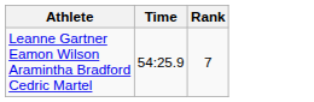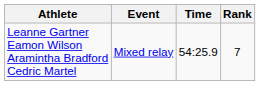 <table class="wikitable" style="font-size:90%">
 <tr>
 <th>Athlete</th>
+<th>Event</th>
 <th>Time</th>
 <th>Rank</th>
 </tr>
 <tr align=center>
 <td align=left><a href='#'>Leanne Gartner</a><br><a href='#'>Eamon Wilson</a><br><a href='#'>Aramintha Bradford</a><br><a href='#'>Cedric Martel</a></td>
+<td align=left><a href='#'>Mixed relay</a></td>
 <td>54:25.9</td>
 <td>7</td>
 </tr>
 </table>
